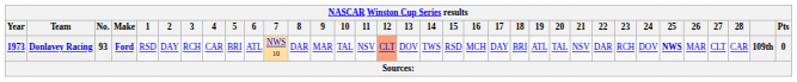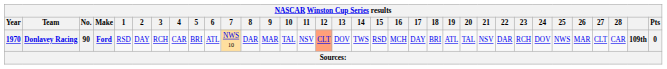 <table class="wikitable" style="text-align:center; font-size:75%">
 <tr>
 <th colspan=45><a href='#'>NASCAR</a> <a href='#'>Winston Cup Series</a> results</th>
 </tr>
 <tr>
 <th>Year</th>
 <th>Team</th>
 <th>No.</th>
 <th>Make</th>
 <th>1</th>
 <th>2</th>
 <th>3</th>
 <th>4</th>
 <th>5</th>
 <th>6</th>
 <th>7</th>
 <th>8</th>
 <th>9</th>
 <th>10</th>
 <th>11</th>
 <th>12</th>
 <th>13</th>
 <th>14</th>
 <th>15</th>
 <th>16</th>
 <th>17</th>
 <th>18</th>
 <th>19</th>
 <th>20</th>
 <th>21</th>
 <th>22</th>
 <th>23</th>
 <th>24</th>
 <th>25</th>
 <th>26</th>
 <th>27</th>
 <th>28</th>
 <th></th>
 <th>Pts</th>
 </tr>
 <tr>
-<th><a href='#'>1973</a></th>
+<th><a href='#'>1970</a></th>
 <th><a href='#'>Donlavey Racing</a></th>
-<th>93</th>
+<th>90</th>
 <th><a href='#'>Ford</a></th>
 <td><a href='#'>RSD</a></td>
 <td><a href='#'>DAY</a></td>
 <td><a href='#'>RCH</a></td>
 <td><a href='#'>CAR</a></td>
 <td><a href='#'>BRI</a></td>
 <td><a href='#'>ATL</a></td>
 <td style="background:#FFDF9F;"><a href='#'>NWS</a><br><small>10</small></td>
 <td><a href='#'>DAR</a></td>
 <td><a href='#'>MAR</a></td>
 <td><a href='#'>TAL</a></td>
 <td><a href='#'>NSV</a></td>
 <td style="background: lightsalmon;"><a href='#'>CLT</a></td>
 <td><a href='#'>DOV</a></td>
 <td><a href='#'>TWS</a></td>
 <td><a href='#'>RSD</a></td>
 <td><a href='#'>MCH</a></td>
 <td><a href='#'>DAY</a></td>
 <td><a href='#'>BRI</a></td>
 <td><a href='#'>ATL</a></td>
 <td><a href='#'>TAL</a></td>
 <td><a href='#'>NSV</a></td>
 <td><a href='#'>DAR</a></td>
 <td><a href='#'>RCH</a></td>
 <td><a href='#'>DOV</a></td>
-<td><strong><a href='#'>NWS</a></strong></td>
+<td><a href='#'>NWS</a></td>
 <td><a href='#'>MAR</a></td>
 <td><a href='#'>CLT</a></td>
 <td><a href='#'>CAR</a></td>
 <th>109th</th>
 <th>0</th>
 </tr>
 <tr>
 <th colspan=34>Sources:</th>
 </tr>
 </table>
